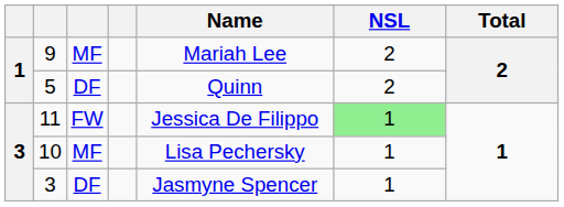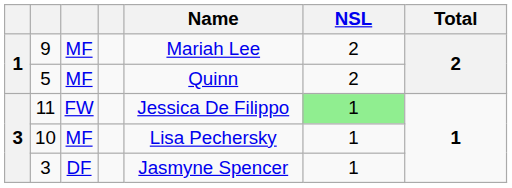 <table class="wikitable sortable alternance" style="text-align:center">
 <tr>
 <th width=15></th>
 <th width=15></th>
 <th width=15></th>
 <th width=15></th>
 <th width=145>Name</th>
 <th width=80><a href='#'>NSL</a></th>
 <th width=80>Total</th>
 </tr>
 <tr>
 <th rowspan="2">1</th>
 <td>9</td>
 <td><a href='#'>MF</a></td>
 <td></td>
 <td><a href='#'>Mariah Lee</a></td>
 <td>2</td>
 <th rowspan="2"><strong>2</strong></th>
 </tr>
 <tr>
 <td>5</td>
-<td><a href='#'>DF</a></td>
+<td><a href='#'>MF</a></td>
 <td></td>
 <td><a href='#'>Quinn</a></td>
 <td>2</td>
 </tr>
 <tr>
 <th rowspan="3">3</th>
 <td>11</td>
 <td><a href='#'>FW</a></td>
 <td></td>
 <td><a href='#'>Jessica De Filippo</a></td>
 <td style="background: lightgreen;">1</td>
 <td rowspan="3"><strong>1</strong></td>
 </tr>
 <tr>
 <td>10</td>
 <td><a href='#'>MF</a></td>
 <td></td>
 <td><a href='#'>Lisa Pechersky</a></td>
 <td>1</td>
 </tr>
 <tr>
 <td>3</td>
 <td><a href='#'>DF</a></td>
 <td></td>
 <td><a href='#'>Jasmyne Spencer</a></td>
 <td>1</td>
 </tr>
 </table>
